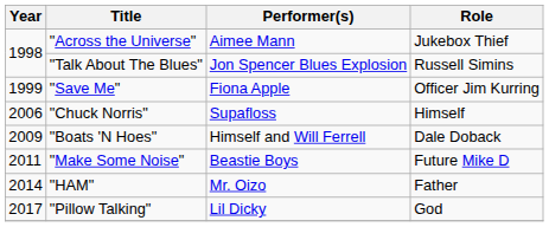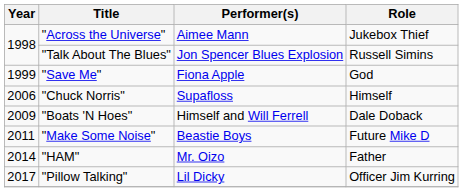 <table class="wikitable sortable">
 <tr>
 <th>Year</th>
 <th>Title</th>
 <th>Performer(s)</th>
 <th>Role</th>
 </tr>
 <tr>
 <td rowspan=2>1998</td>
 <td>"<a href='#'>Across the Universe</a>"</td>
 <td><a href='#'>Aimee Mann</a></td>
 <td>Jukebox Thief</td>
 </tr>
 <tr>
 <td>"Talk About The Blues"</td>
 <td><a href='#'>Jon Spencer Blues Explosion</a></td>
 <td>Russell Simins</td>
 </tr>
 <tr>
 <td>1999</td>
 <td>"<a href='#'>Save Me</a>"</td>
 <td><a href='#'>Fiona Apple</a></td>
-<td>Officer Jim Kurring</td>
+<td>God</td>
 </tr>
 <tr>
 <td>2006</td>
 <td>"Chuck Norris"</td>
 <td><a href='#'>Supafloss</a></td>
 <td>Himself</td>
 </tr>
 <tr>
 <td>2009</td>
 <td>"Boats 'N Hoes"</td>
 <td>Himself and <a href='#'>Will Ferrell</a></td>
 <td>Dale Doback</td>
 </tr>
 <tr>
 <td>2011</td>
 <td>"<a href='#'>Make Some Noise</a>"</td>
 <td><a href='#'>Beastie Boys</a></td>
 <td>Future <a href='#'>Mike D</a></td>
 </tr>
 <tr>
 <td>2014</td>
 <td>"HAM"</td>
 <td><a href='#'>Mr. Oizo</a></td>
 <td>Father</td>
 </tr>
 <tr>
 <td>2017</td>
 <td>"Pillow Talking"</td>
 <td><a href='#'>Lil Dicky</a></td>
-<td>God</td>
+<td>Officer Jim Kurring</td>
 </tr>
 <tr>
 </tr>
 </table>
